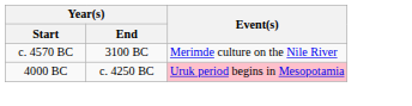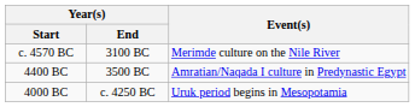 <table class="wikitable">
 <tr>
 <th colspan="2">Year(s)</th>
 <th rowspan="2">Event(s)</th>
 </tr>
 <tr>
 <th style="width:100px;">Start</th>
 <th style="width:100px;">End</th>
 </tr>
 <tr>
 <td style="text-align:center;">c. 4570 BC</td>
 <td style="text-align:center;">3100 BC</td>
 <td><a href='#'>Merimde</a> culture on the <a href='#'>Nile River</a></td>
 </tr>
 <tr>
+<td style="text-align:center;">4400 BC</td>
+<td style="text-align:center;">3500 BC</td>
+<td><a href='#'>Amratian/Naqada I culture</a> in  <a href='#'>Predynastic Egypt</a></td>
+</tr>
+<tr>
 <td style="text-align:center;">4000 BC</td>
 <td style="text-align:center;">c. 4250 BC</td>
-<td style="background: pink;"><a href='#'>Uruk period</a> begins in <a href='#'>Mesopotamia</a></td>
+<td><a href='#'>Uruk period</a> begins in <a href='#'>Mesopotamia</a></td>
 </tr>
 </table>
